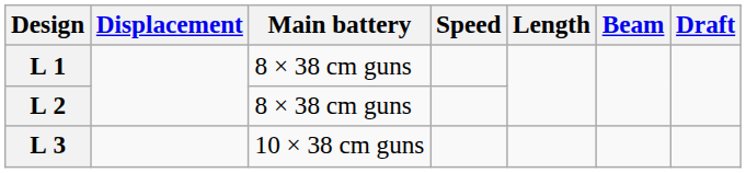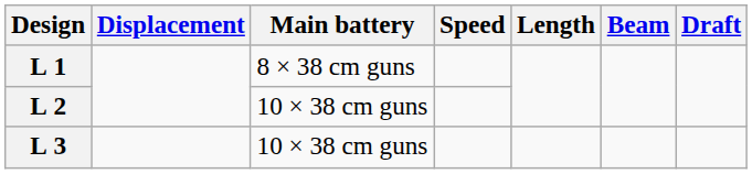 <table class="wikitable plainrowheaders">
 <tr valign=top>
 <th scope="col">Design</th>
 <th scope="col"><a href='#'>Displacement</a></th>
 <th scope="col">Main battery</th>
 <th scope="col">Speed</th>
 <th scope="col">Length</th>
 <th scope="col"><a href='#'>Beam</a></th>
 <th scope="col"><a href='#'>Draft</a></th>
 </tr>
 <tr valign=middle>
 <th scope="row">L 1</th>
 <td rowspan=2></td>
 <td>8 × 38 cm guns</td>
 <td align=center></td>
 <td rowspan=2></td>
 <td rowspan=2></td>
 <td rowspan=2></td>
 </tr>
 <tr valign=middle>
 <th scope="row">L 2</th>
-<td>8 × 38 cm guns</td>
+<td>10 × 38 cm guns</td>
 <td align=center></td>
 </tr>
 <tr valign=middle>
 <th scope="row">L 3</th>
 <td align=center></td>
 <td>10 × 38 cm guns</td>
 <td align=center></td>
 <td align=center></td>
 <td align=center></td>
 <td align=center></td>
 </tr>
 </table>
